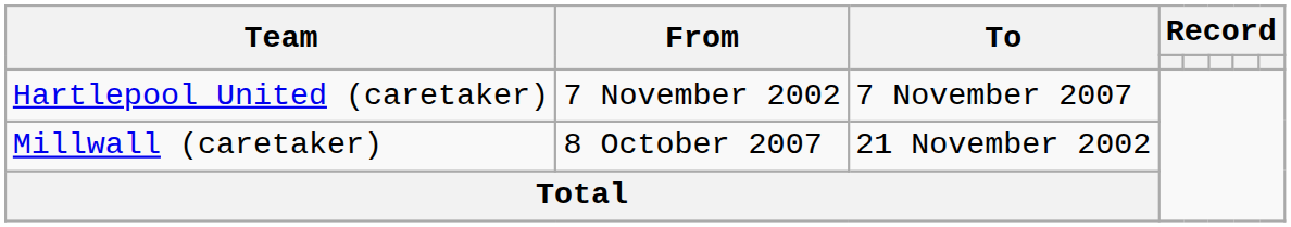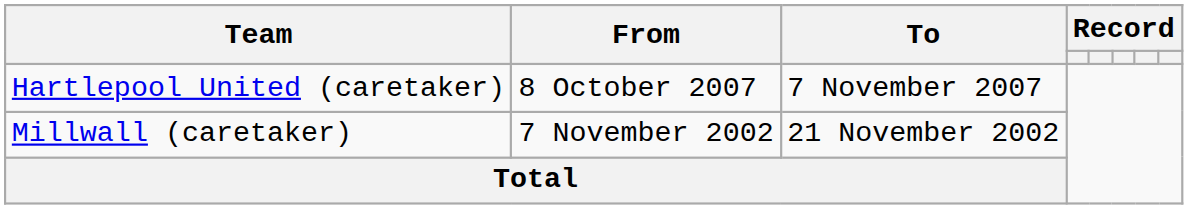 <table class="wikitable" style="text-align: center">
 <tr>
 <th rowspan=2>Team</th>
 <th rowspan=2>From</th>
 <th rowspan=2>To</th>
 <th colspan=5>Record</th>
 </tr>
 <tr>
 <th></th>
 <th></th>
 <th></th>
 <th></th>
 <th></th>
 </tr>
 <tr>
 <td align=left><a href='#'>Hartlepool United</a> (caretaker)</td>
-<td align=left>7 November 2002</td>
+<td align=left>8 October 2007</td>
 <td align=left>7 November 2007<br></td>
 </tr>
 <tr>
 <td align=left><a href='#'>Millwall</a> (caretaker)</td>
-<td align=left>8 October 2007</td>
+<td align=left>7 November 2002</td>
 <td align=left>21 November 2002<br></td>
 </tr>
 <tr>
 <th colspan=3>Total<br></th>
 </tr>
 </table>
